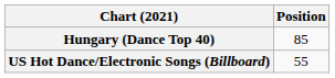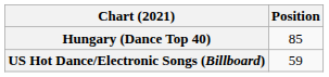 <table class="wikitable sortable plainrowheaders" style="text-align:center">
 <tr>
 <th scope="col">Chart (2021)</th>
 <th scope="col">Position</th>
 </tr>
 <tr>
 <th scope="row">Hungary (Dance Top 40)</th>
 <td>85</td>
 </tr>
 <tr>
 <th scope="row">US Hot Dance/Electronic Songs (<em>Billboard</em>)</th>
-<td>55</td>
+<td>59</td>
 </tr>
 </table>
